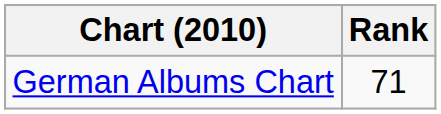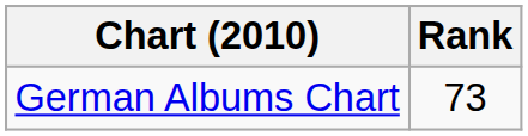 <table class="wikitable">
 <tr>
 <th>Chart (2010)</th>
 <th>Rank</th>
 </tr>
 <tr>
 <td><a href='#'>German Albums Chart</a></td>
-<td style="text-align:center;">71</td>
+<td style="text-align:center;">73</td>
 </tr>
 </table>
